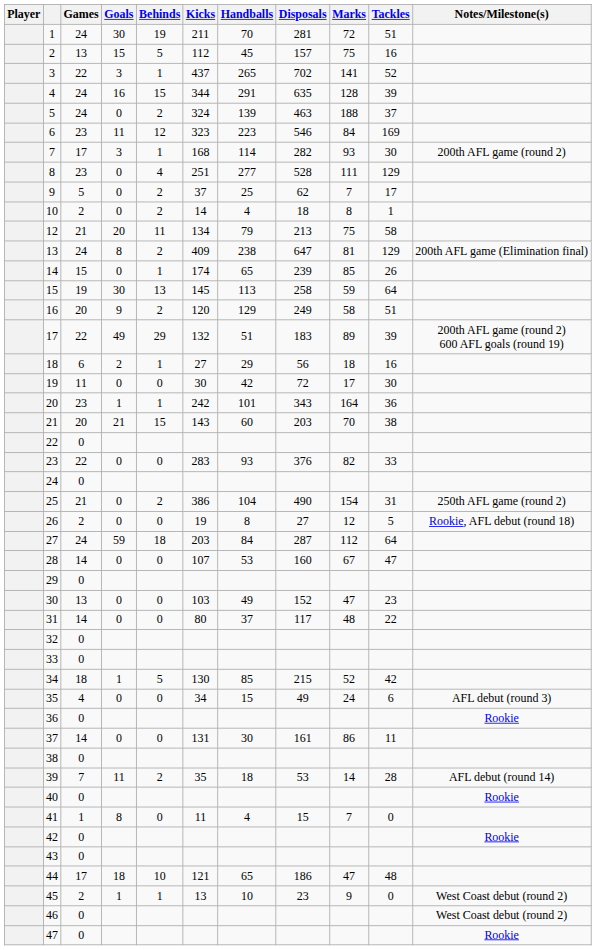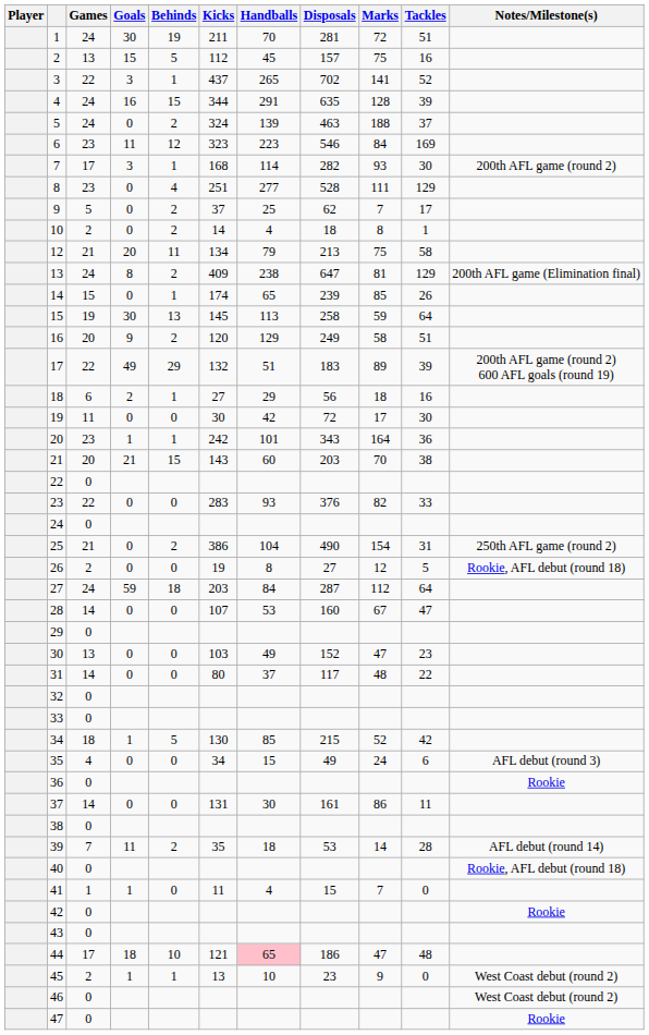 <table class="wikitable plainrowheaders sortable" style="text-align:center; font-size:90%">
 <tr>
 <th scope="col">Player</th>
 <th scope="col"></th>
 <th scope="col" width:3em>Games</th>
 <th scope="col" width:3em><a href='#'>Goals</a></th>
 <th scope="col" width:3em><a href='#'>Behinds</a></th>
 <th scope="col" width:3em><a href='#'>Kicks</a></th>
 <th scope="col" width:3em><a href='#'>Handballs</a></th>
 <th scope="col" width:3em><a href='#'>Disposals</a></th>
 <th scope="col" width:3em><a href='#'>Marks</a></th>
 <th scope="col" width:3em><a href='#'>Tackles</a></th>
 <th scope="col" class="unsortable">Notes/Milestone(s)</th>
 </tr>
 <tr>
 <th scope="row"></th>
 <td>1</td>
 <td>24</td>
 <td>30</td>
 <td>19</td>
 <td>211</td>
 <td>70</td>
 <td>281</td>
 <td>72</td>
 <td>51</td>
 <td></td>
 </tr>
 <tr>
 <th scope="row"></th>
 <td>2</td>
 <td>13</td>
 <td>15</td>
 <td>5</td>
 <td>112</td>
 <td>45</td>
 <td>157</td>
 <td>75</td>
 <td>16</td>
 <td></td>
 </tr>
 <tr>
 <th scope="row"></th>
 <td>3</td>
 <td>22</td>
 <td>3</td>
 <td>1</td>
 <td>437</td>
 <td>265</td>
 <td>702</td>
 <td>141</td>
 <td>52</td>
 <td></td>
 </tr>
 <tr>
 <th scope="row"></th>
 <td>4</td>
 <td>24</td>
 <td>16</td>
 <td>15</td>
 <td>344</td>
 <td>291</td>
 <td>635</td>
 <td>128</td>
 <td>39</td>
 <td></td>
 </tr>
 <tr>
 <th scope="row"></th>
 <td>5</td>
 <td>24</td>
 <td>0</td>
 <td>2</td>
 <td>324</td>
 <td>139</td>
 <td>463</td>
 <td>188</td>
 <td>37</td>
 <td></td>
 </tr>
 <tr>
 <th scope="row"></th>
 <td>6</td>
 <td>23</td>
 <td>11</td>
 <td>12</td>
 <td>323</td>
 <td>223</td>
 <td>546</td>
 <td>84</td>
 <td>169</td>
 <td></td>
 </tr>
 <tr>
 <th scope="row"></th>
 <td>7</td>
 <td>17</td>
 <td>3</td>
 <td>1</td>
 <td>168</td>
 <td>114</td>
 <td>282</td>
 <td>93</td>
 <td>30</td>
 <td>200th AFL game (round 2)</td>
 </tr>
 <tr>
 <th scope="row"></th>
 <td>8</td>
 <td>23</td>
 <td>0</td>
 <td>4</td>
 <td>251</td>
 <td>277</td>
 <td>528</td>
 <td>111</td>
 <td>129</td>
 <td></td>
 </tr>
 <tr>
 <th scope="row"></th>
 <td>9</td>
 <td>5</td>
 <td>0</td>
 <td>2</td>
 <td>37</td>
 <td>25</td>
 <td>62</td>
 <td>7</td>
 <td>17</td>
 <td></td>
 </tr>
 <tr>
 <th scope="row"></th>
 <td>10</td>
 <td>2</td>
 <td>0</td>
 <td>2</td>
 <td>14</td>
 <td>4</td>
 <td>18</td>
 <td>8</td>
 <td>1</td>
 <td></td>
 </tr>
 <tr>
 <th scope="row"></th>
 <td>12</td>
 <td>21</td>
 <td>20</td>
 <td>11</td>
 <td>134</td>
 <td>79</td>
 <td>213</td>
 <td>75</td>
 <td>58</td>
 <td></td>
 </tr>
 <tr>
 <th scope="row"></th>
 <td>13</td>
 <td>24</td>
 <td>8</td>
 <td>2</td>
 <td>409</td>
 <td>238</td>
 <td>647</td>
 <td>81</td>
 <td>129</td>
 <td>200th AFL game (Elimination final)</td>
 </tr>
 <tr>
 <th scope="row"></th>
 <td>14</td>
 <td>15</td>
 <td>0</td>
 <td>1</td>
 <td>174</td>
 <td>65</td>
 <td>239</td>
 <td>85</td>
 <td>26</td>
 <td></td>
 </tr>
 <tr>
 <th scope="row"></th>
 <td>15</td>
 <td>19</td>
 <td>30</td>
 <td>13</td>
 <td>145</td>
 <td>113</td>
 <td>258</td>
 <td>59</td>
 <td>64</td>
 <td></td>
 </tr>
 <tr>
 <th scope="row"></th>
 <td>16</td>
 <td>20</td>
 <td>9</td>
 <td>2</td>
 <td>120</td>
 <td>129</td>
 <td>249</td>
 <td>58</td>
 <td>51</td>
 <td></td>
 </tr>
 <tr>
 <th scope="row"></th>
 <td>17</td>
 <td>22</td>
 <td>49</td>
 <td>29</td>
 <td>132</td>
 <td>51</td>
 <td>183</td>
 <td>89</td>
 <td>39</td>
 <td>200th AFL game (round 2)<br>600 AFL goals (round 19)</td>
 </tr>
 <tr>
 <th scope="row"></th>
 <td>18</td>
 <td>6</td>
 <td>2</td>
 <td>1</td>
 <td>27</td>
 <td>29</td>
 <td>56</td>
 <td>18</td>
 <td>16</td>
 <td></td>
 </tr>
 <tr>
 <th scope="row"></th>
 <td>19</td>
 <td>11</td>
 <td>0</td>
 <td>0</td>
 <td>30</td>
 <td>42</td>
 <td>72</td>
 <td>17</td>
 <td>30</td>
 <td></td>
 </tr>
 <tr>
 <th scope="row"></th>
 <td>20</td>
 <td>23</td>
 <td>1</td>
 <td>1</td>
 <td>242</td>
 <td>101</td>
 <td>343</td>
 <td>164</td>
 <td>36</td>
 <td></td>
 </tr>
 <tr>
 <th scope="row"></th>
 <td>21</td>
 <td>20</td>
 <td>21</td>
 <td>15</td>
 <td>143</td>
 <td>60</td>
 <td>203</td>
 <td>70</td>
 <td>38</td>
 <td></td>
 </tr>
 <tr>
 <th scope="row"></th>
 <td>22</td>
 <td>0</td>
 <td></td>
 <td></td>
 <td></td>
 <td></td>
 <td></td>
 <td></td>
 <td></td>
 <td></td>
 </tr>
 <tr>
 <th scope="row"></th>
 <td>23</td>
 <td>22</td>
 <td>0</td>
 <td>0</td>
 <td>283</td>
 <td>93</td>
 <td>376</td>
 <td>82</td>
 <td>33</td>
 <td></td>
 </tr>
 <tr>
 <th scope="row"></th>
 <td>24</td>
 <td>0</td>
 <td></td>
 <td></td>
 <td></td>
 <td></td>
 <td></td>
 <td></td>
 <td></td>
 <td></td>
 </tr>
 <tr>
 <th scope="row"></th>
 <td>25</td>
 <td>21</td>
 <td>0</td>
 <td>2</td>
 <td>386</td>
 <td>104</td>
 <td>490</td>
 <td>154</td>
 <td>31</td>
 <td>250th AFL game (round 2)</td>
 </tr>
 <tr>
 <th scope="row"></th>
 <td>26</td>
 <td>2</td>
 <td>0</td>
 <td>0</td>
 <td>19</td>
 <td>8</td>
 <td>27</td>
 <td>12</td>
 <td>5</td>
 <td><a href='#'>Rookie</a>, AFL debut (round 18)</td>
 </tr>
 <tr>
 <th scope="row"></th>
 <td>27</td>
 <td>24</td>
 <td>59</td>
 <td>18</td>
 <td>203</td>
 <td>84</td>
 <td>287</td>
 <td>112</td>
 <td>64</td>
 <td></td>
 </tr>
 <tr>
 <th scope="row"></th>
 <td>28</td>
 <td>14</td>
 <td>0</td>
 <td>0</td>
 <td>107</td>
 <td>53</td>
 <td>160</td>
 <td>67</td>
 <td>47</td>
 <td></td>
 </tr>
 <tr>
 <th scope="row"></th>
 <td>29</td>
 <td>0</td>
 <td></td>
 <td></td>
 <td></td>
 <td></td>
 <td></td>
 <td></td>
 <td></td>
 <td></td>
 </tr>
 <tr>
 <th scope="row"></th>
 <td>30</td>
 <td>13</td>
 <td>0</td>
 <td>0</td>
 <td>103</td>
 <td>49</td>
 <td>152</td>
 <td>47</td>
 <td>23</td>
 <td></td>
 </tr>
 <tr>
 <th scope="row"></th>
 <td>31</td>
 <td>14</td>
 <td>0</td>
 <td>0</td>
 <td>80</td>
 <td>37</td>
 <td>117</td>
 <td>48</td>
 <td>22</td>
 <td></td>
 </tr>
 <tr>
 <th scope="row"></th>
 <td>32</td>
 <td>0</td>
 <td></td>
 <td></td>
 <td></td>
 <td></td>
 <td></td>
 <td></td>
 <td></td>
 <td></td>
 </tr>
 <tr>
 <th scope="row"></th>
 <td>33</td>
 <td>0</td>
 <td></td>
 <td></td>
 <td></td>
 <td></td>
 <td></td>
 <td></td>
 <td></td>
 <td></td>
 </tr>
 <tr>
 <th scope="row"></th>
 <td>34</td>
 <td>18</td>
 <td>1</td>
 <td>5</td>
 <td>130</td>
 <td>85</td>
 <td>215</td>
 <td>52</td>
 <td>42</td>
 <td></td>
 </tr>
 <tr>
 <th scope="row"></th>
 <td>35</td>
 <td>4</td>
 <td>0</td>
 <td>0</td>
 <td>34</td>
 <td>15</td>
 <td>49</td>
 <td>24</td>
 <td>6</td>
 <td>AFL debut (round 3)</td>
 </tr>
 <tr>
 <th scope="row"></th>
 <td>36</td>
 <td>0</td>
 <td></td>
 <td></td>
 <td></td>
 <td></td>
 <td></td>
 <td></td>
 <td></td>
 <td><a href='#'>Rookie</a></td>
 </tr>
 <tr>
 <th scope="row"></th>
 <td>37</td>
 <td>14</td>
 <td>0</td>
 <td>0</td>
 <td>131</td>
 <td>30</td>
 <td>161</td>
 <td>86</td>
 <td>11</td>
 <td></td>
 </tr>
 <tr>
 <th scope="row"></th>
 <td>38</td>
 <td>0</td>
 <td></td>
 <td></td>
 <td></td>
 <td></td>
 <td></td>
 <td></td>
 <td></td>
 <td></td>
 </tr>
 <tr>
 <th scope="row"></th>
 <td>39</td>
 <td>7</td>
 <td>11</td>
 <td>2</td>
 <td>35</td>
 <td>18</td>
 <td>53</td>
 <td>14</td>
 <td>28</td>
 <td>AFL debut (round 14)</td>
 </tr>
 <tr>
 <th scope="row"></th>
 <td>40</td>
 <td>0</td>
 <td></td>
 <td></td>
 <td></td>
 <td></td>
 <td></td>
 <td></td>
 <td></td>
-<td><a href='#'>Rookie</a></td>
+<td><a href='#'>Rookie</a>, AFL debut (round 18)</td>
 </tr>
 <tr>
 <th scope="row"></th>
 <td>41</td>
 <td>1</td>
-<td>8</td>
+<td>1</td>
 <td>0</td>
 <td>11</td>
 <td>4</td>
 <td>15</td>
 <td>7</td>
 <td>0</td>
 <td></td>
 </tr>
 <tr>
 <th scope="row"></th>
 <td>42</td>
 <td>0</td>
 <td></td>
 <td></td>
 <td></td>
 <td></td>
 <td></td>
 <td></td>
 <td></td>
 <td><a href='#'>Rookie</a></td>
 </tr>
 <tr>
 <th scope="row"></th>
 <td>43</td>
 <td>0</td>
 <td></td>
 <td></td>
 <td></td>
 <td></td>
 <td></td>
 <td></td>
 <td></td>
 <td></td>
 </tr>
 <tr>
 <th scope="row"></th>
 <td>44</td>
 <td>17</td>
 <td>18</td>
 <td>10</td>
 <td>121</td>
-<td>65</td>
+<td style="background: pink;">65</td>
 <td>186</td>
 <td>47</td>
 <td>48</td>
 <td></td>
 </tr>
 <tr>
 <th scope="row"></th>
 <td>45</td>
 <td>2</td>
 <td>1</td>
 <td>1</td>
 <td>13</td>
 <td>10</td>
 <td>23</td>
 <td>9</td>
 <td>0</td>
 <td>West Coast debut (round 2)</td>
 </tr>
 <tr>
 <th scope="row"></th>
 <td>46</td>
 <td>0</td>
 <td></td>
 <td></td>
 <td></td>
 <td></td>
 <td></td>
 <td></td>
 <td></td>
 <td>West Coast debut (round 2)</td>
 </tr>
 <tr>
 <th scope="row"></th>
 <td>47</td>
 <td>0</td>
 <td></td>
 <td></td>
 <td></td>
 <td></td>
 <td></td>
 <td></td>
 <td></td>
 <td><a href='#'>Rookie</a></td>
 </tr>
 </table>
